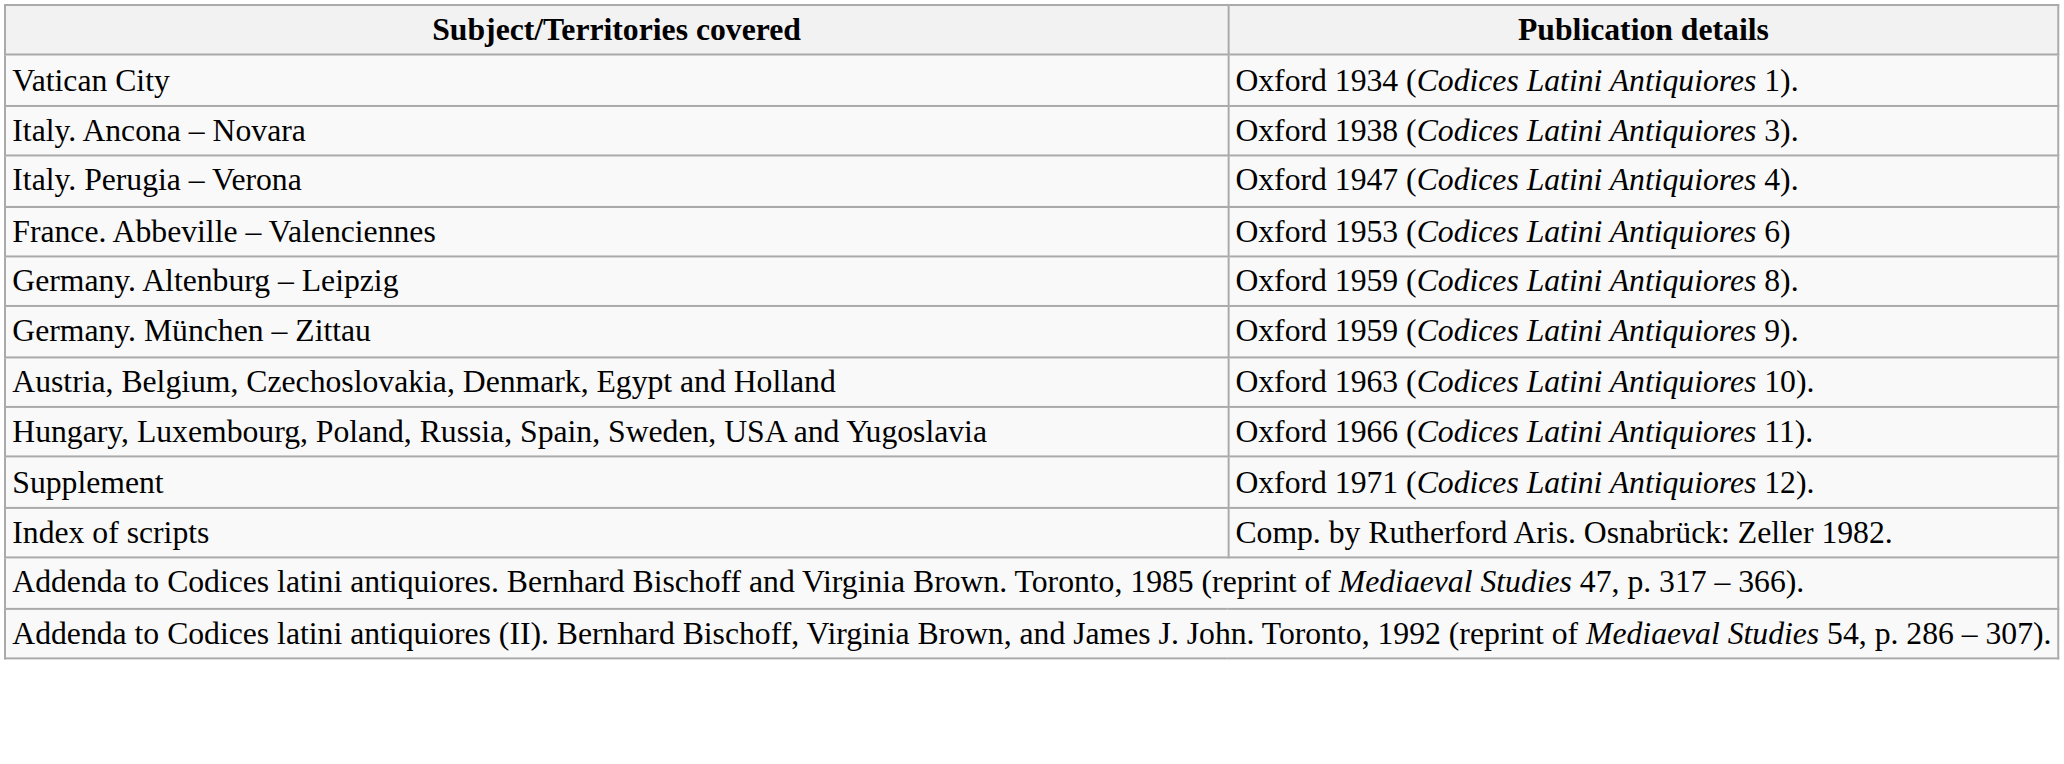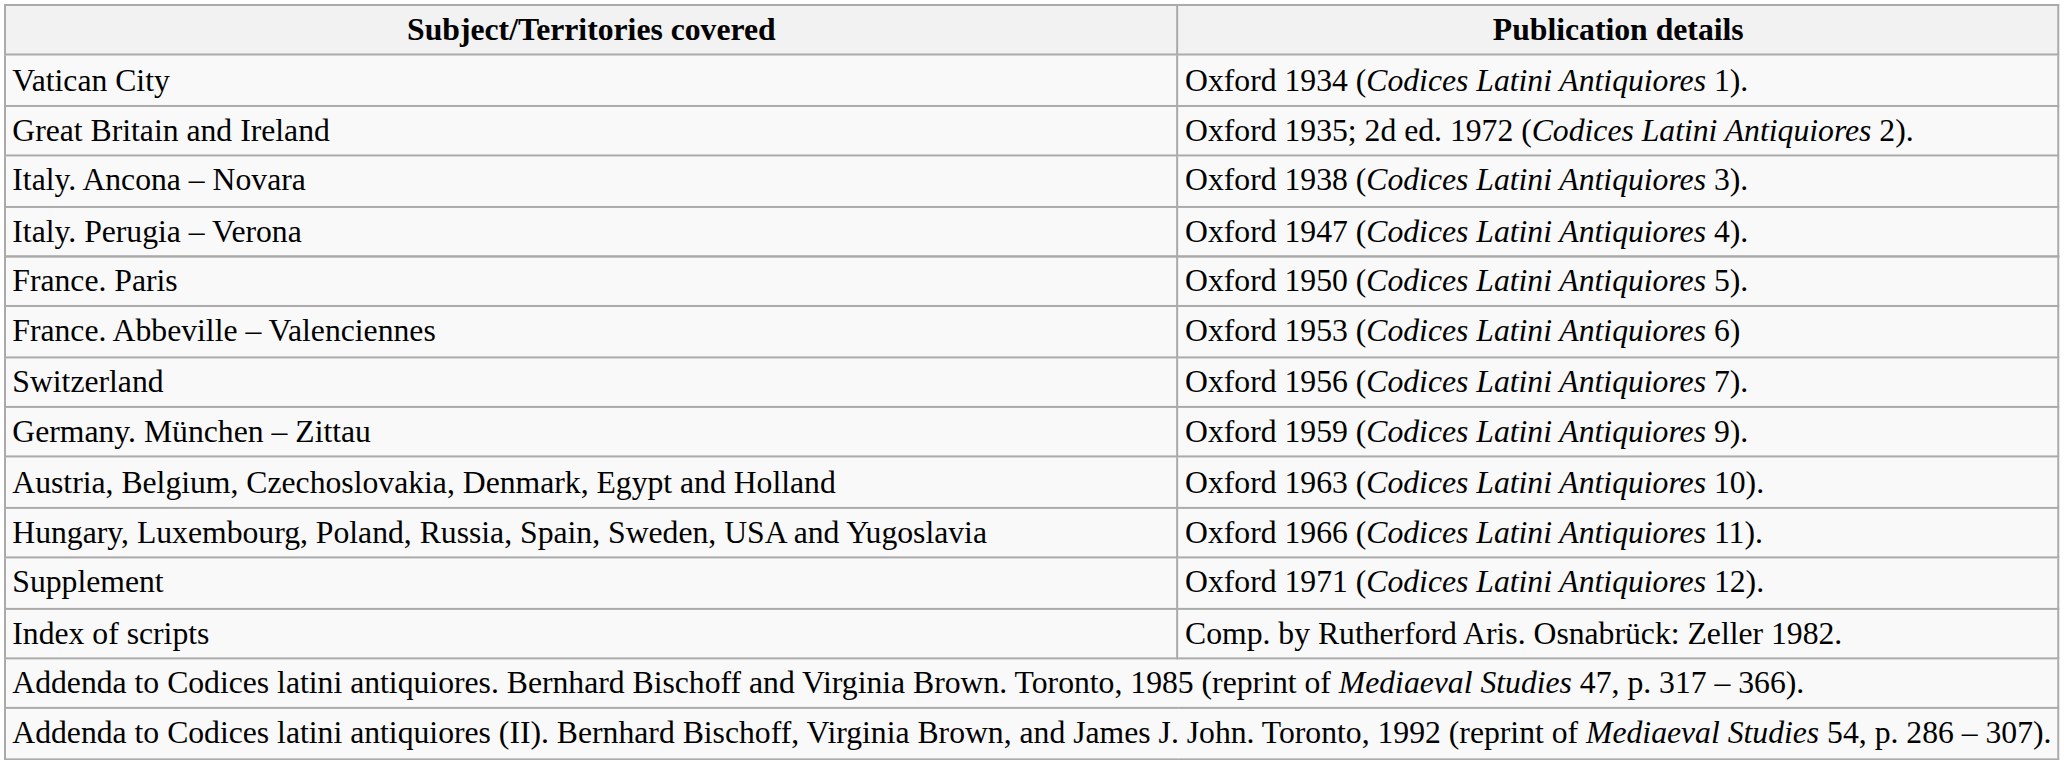 <table class="wikitable">
 <tr>
 <th>Subject/Territories covered</th>
 <th>Publication details</th>
 </tr>
 <tr>
 <td>Vatican City</td>
 <td>Oxford 1934 (<em>Codices Latini Antiquiores</em> 1).</td>
+</tr>
+<tr>
+<td>Great Britain and Ireland</td>
+<td>Oxford 1935; 2d ed. 1972 (<em>Codices Latini Antiquiores</em> 2).</td>
 </tr>
 <tr>
 <td>Italy. Ancona – Novara</td>
 <td>Oxford 1938 (<em>Codices Latini Antiquiores</em> 3).</td>
 </tr>
 <tr>
 <td>Italy. Perugia – Verona</td>
 <td>Oxford 1947 (<em>Codices Latini Antiquiores</em> 4).</td>
 </tr>
 <tr>
 </tr>
+<tr France. Paris|| Oxford 1950 (>
+<td>France. Paris</td>
+<td>Oxford 1950 (<em>Codices Latini Antiquiores</em> 5).</td>
+</tr>
 <tr>
 <td>France. Abbeville – Valenciennes</td>
 <td>Oxford 1953 (<em>Codices Latini Antiquiores</em> 6)</td>
 </tr>
 <tr>
-<td>Germany. Altenburg – Leipzig</td>
-<td>Oxford 1959 (<em>Codices Latini Antiquiores</em> 8).</td>
+<td>Switzerland</td>
+<td>Oxford 1956 (<em>Codices Latini Antiquiores</em> 7).</td>
 </tr>
 <tr>
 <td>Germany. München – Zittau</td>
 <td>Oxford 1959 (<em>Codices Latini Antiquiores</em> 9).</td>
 </tr>
 <tr>
 <td>Austria, Belgium, Czechoslovakia, Denmark, Egypt and Holland</td>
 <td>Oxford 1963 (<em>Codices Latini Antiquiores</em> 10).</td>
 </tr>
 <tr>
 <td>Hungary, Luxembourg, Poland, Russia, Spain, Sweden, USA and Yugoslavia</td>
 <td>Oxford 1966 (<em>Codices Latini Antiquiores</em> 11).</td>
 </tr>
 <tr>
 <td>Supplement</td>
 <td>Oxford 1971 (<em>Codices Latini Antiquiores</em> 12).</td>
 </tr>
 <tr>
 <td>Index of scripts</td>
 <td>Comp. by Rutherford Aris. Osnabrück: Zeller 1982.</td>
 </tr>
 <tr>
 <td colspan=2>Addenda to Codices latini antiquiores. Bernhard Bischoff and Virginia Brown. Toronto, 1985 (reprint of <em>Mediaeval Studies</em> 47, p. 317 – 366).</td>
 </tr>
 <tr>
 <td colspan=2>Addenda to Codices latini antiquiores (II). Bernhard Bischoff, Virginia Brown, and James J. John. Toronto, 1992 (reprint of <em>Mediaeval Studies</em> 54, p. 286 – 307).</td>
 </tr>
 </table>
